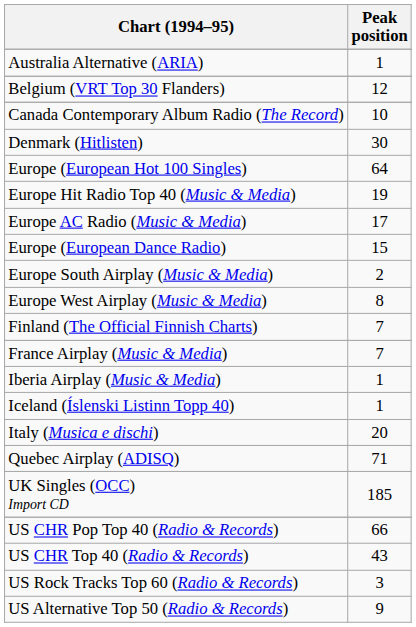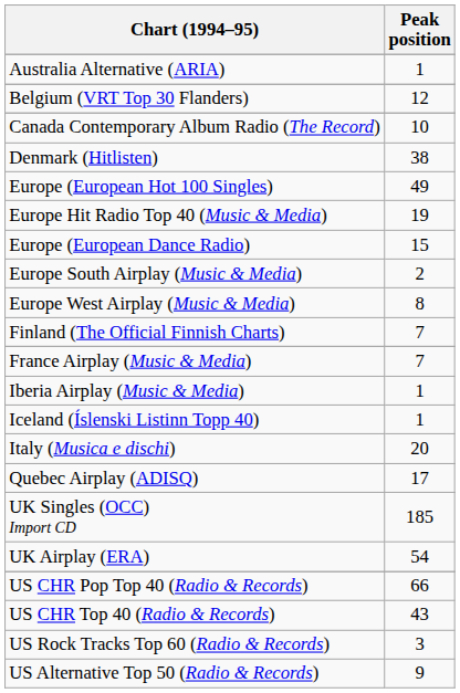 <table class="wikitable sortable">
 <tr>
 <th>Chart (1994–95)</th>
 <th>Peak<br>position</th>
 </tr>
 <tr>
 </tr>
 <tr>
 <td>Australia Alternative (<a href='#'>ARIA</a>)</td>
 <td align="center">1</td>
 </tr>
 <tr>
 </tr>
 <tr>
 <td>Belgium (<a href='#'>VRT Top 30</a> Flanders)</td>
 <td align="center">12</td>
 </tr>
 <tr>
 </tr>
 <tr>
 <td>Canada Contemporary Album Radio (<em><a href='#'>The Record</a></em>)</td>
 <td align="center">10</td>
 </tr>
 <tr>
 <td>Denmark (<a href='#'>Hitlisten</a>)<br></td>
-<td align="center">30</td>
+<td align="center">38</td>
 </tr>
 <tr>
 <td>Europe (<a href='#'>European Hot 100 Singles</a>)</td>
-<td align="center">64</td>
+<td align="center">49</td>
 </tr>
 <tr>
 <td>Europe Hit Radio Top 40 (<em><a href='#'>Music & Media</a></em>)</td>
 <td align="center">19</td>
-</tr>
-<tr>
-<td>Europe <a href='#'>AC</a> Radio (<em><a href='#'>Music & Media</a></em>)</td>
-<td align="center">17</td>
 </tr>
 <tr>
 <td>Europe (<a href='#'>European Dance Radio</a>)</td>
 <td align="center">15</td>
 </tr>
 <tr>
 <td>Europe South Airplay (<em><a href='#'>Music & Media</a></em>)</td>
 <td align="center">2</td>
 </tr>
 <tr>
 <td>Europe West Airplay (<em><a href='#'>Music & Media</a></em>)</td>
 <td align="center">8</td>
 </tr>
 <tr>
 <td>Finland (<a href='#'>The Official Finnish Charts</a>)</td>
 <td align="center">7</td>
 </tr>
 <tr>
 </tr>
 <tr>
 <td>France Airplay (<em><a href='#'>Music & Media</a></em>)</td>
 <td align="center">7</td>
 </tr>
 <tr>
 <td>Iberia Airplay (<em><a href='#'>Music & Media</a></em>)</td>
 <td align="center">1</td>
 </tr>
 <tr>
 <td>Iceland (<a href='#'>Íslenski Listinn Topp 40</a>)</td>
 <td align="center">1</td>
 </tr>
 <tr>
 <td>Italy (<em><a href='#'>Musica e dischi</a></em>)</td>
 <td align="center">20</td>
 </tr>
 <tr>
 </tr>
 <tr>
 </tr>
 <tr>
 <td>Quebec Airplay (<a href='#'>ADISQ</a>)</td>
-<td align="center">71</td>
+<td align="center">17</td>
 </tr>
 <tr>
 </tr>
 <tr>
 <td>UK Singles (<a href='#'>OCC</a>)<br><small><em>Import CD</em></small></td>
 <td align="center">185</td>
+</tr>
+<tr>
+<td>UK Airplay (<a href='#'>ERA</a>)</td>
+<td align="center">54</td>
 </tr>
 <tr>
 </tr>
 <tr>
 </tr>
 <tr>
 </tr>
 <tr>
 </tr>
 <tr>
 <td>US <a href='#'>CHR</a> Pop Top 40 (<em><a href='#'>Radio & Records</a></em>)</td>
 <td align="center">66</td>
 </tr>
 <tr>
 <td>US <a href='#'>CHR</a> Top 40 (<em><a href='#'>Radio & Records</a></em>)</td>
 <td align="center">43</td>
 </tr>
 <tr>
 <td>US Rock Tracks Top 60 (<em><a href='#'>Radio & Records</a></em>)</td>
 <td align="center">3</td>
 </tr>
 <tr>
 <td>US Alternative Top 50 (<em><a href='#'>Radio & Records</a></em>)</td>
 <td align="center">9</td>
 </tr>
 </table>
